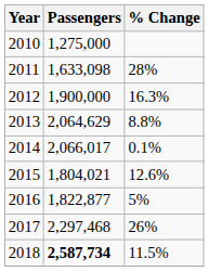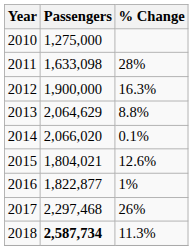 <table class="wikitable" style="font-size: 105%">
 <tr>
 <th>Year</th>
 <th>Passengers</th>
 <th>% Change</th>
 </tr>
 <tr>
 <td>2010</td>
 <td>1,275,000</td>
 <td></td>
 </tr>
 <tr>
 <td>2011</td>
 <td>1,633,098</td>
 <td> 28%</td>
 </tr>
 <tr>
 <td>2012</td>
 <td>1,900,000</td>
 <td> 16.3%</td>
 </tr>
 <tr>
 <td>2013</td>
 <td>2,064,629</td>
 <td> 8.8%</td>
 </tr>
 <tr>
 <td>2014</td>
-<td>2,066,017</td>
+<td>2,066,020</td>
 <td> 0.1%</td>
 </tr>
 <tr>
 <td>2015</td>
 <td>1,804,021</td>
 <td> 12.6%</td>
 </tr>
 <tr>
 <td>2016</td>
 <td>1,822,877</td>
-<td> 5%</td>
+<td> 1%</td>
 </tr>
 <tr>
 <td>2017</td>
 <td>2,297,468</td>
 <td> 26%</td>
 </tr>
 <tr>
 <td>2018</td>
 <td><strong>2,587,734</strong></td>
-<td> 11.5%</td>
+<td> 11.3%</td>
 </tr>
 <tr>
 </tr>
 </table>
